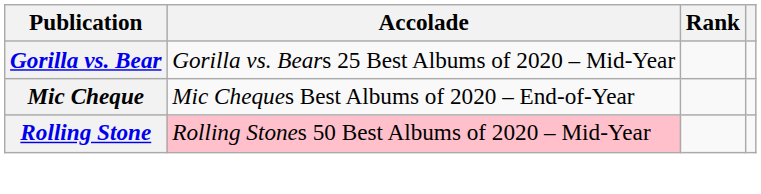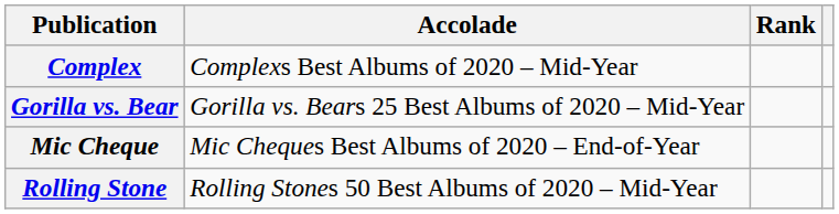 <table class="wikitable sortable plainrowheaders">
 <tr>
 <th scope="col">Publication</th>
 <th scope="col">Accolade</th>
 <th scope="col">Rank</th>
 <th scope="col" class="unsortable"></th>
+</tr>
+<tr>
+<th scope="row"><em><a href='#'>Complex</a></em></th>
+<td><em>Complex</em>s Best Albums of 2020 – Mid-Year</td>
+<td></td>
+<td></td>
 </tr>
 <tr>
 <th scope="row"><em><a href='#'>Gorilla vs. Bear</a></em></th>
 <td><em>Gorilla vs. Bear</em>s 25 Best Albums of 2020 – Mid-Year</td>
 <td></td>
 <td></td>
 </tr>
 <tr>
 <th scope="row"><em>Mic Cheque</em></th>
 <td><em>Mic Cheque</em>s Best Albums of 2020 – End-of-Year</td>
 <td></td>
 <td></td>
 </tr>
 <tr>
 <th scope="row"><em><a href='#'>Rolling Stone</a></em></th>
-<td style="background: pink;"><em>Rolling Stone</em>s 50 Best Albums of 2020 – Mid-Year</td>
+<td><em>Rolling Stone</em>s 50 Best Albums of 2020 – Mid-Year</td>
 <td></td>
 <td></td>
 </tr>
 </table>
